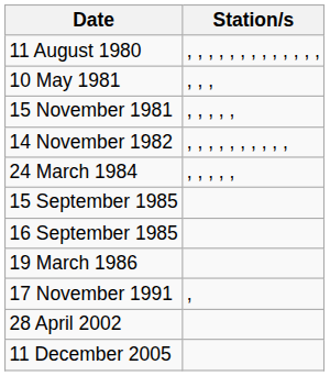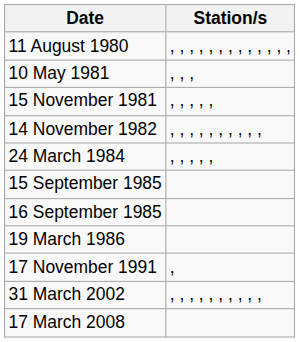 <table class="wikitable sortable mw-collapsible">
 <tr>
 <th>Date</th>
 <th>Station/s</th>
 </tr>
 <tr>
 <td>11 August 1980</td>
 <td>, , , , , , , , , , , , , </td>
 </tr>
 <tr>
 <td>10 May 1981</td>
 <td>, , , </td>
 </tr>
 <tr>
 <td>15 November 1981</td>
 <td>, , , , , </td>
 </tr>
 <tr>
 <td>14 November 1982</td>
 <td>, , , , , , , , , , </td>
 </tr>
 <tr>
 <td>24 March 1984</td>
 <td>, , , , , </td>
 </tr>
 <tr>
 <td>15 September 1985</td>
 <td></td>
 </tr>
 <tr>
 <td>16 September 1985</td>
 <td></td>
 </tr>
 <tr>
 <td>19 March 1986</td>
 <td></td>
 </tr>
 <tr>
 <td>17 November 1991</td>
 <td>, </td>
 </tr>
 <tr>
-<td>28 April 2002</td>
-<td></td>
+<td>31 March 2002</td>
+<td>, , , , , , , , , , </td>
 </tr>
 <tr>
-<td>11 December 2005</td>
+<td>17 March 2008</td>
 <td></td>
 </tr>
 </table>
